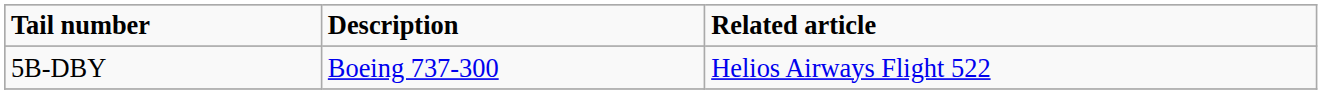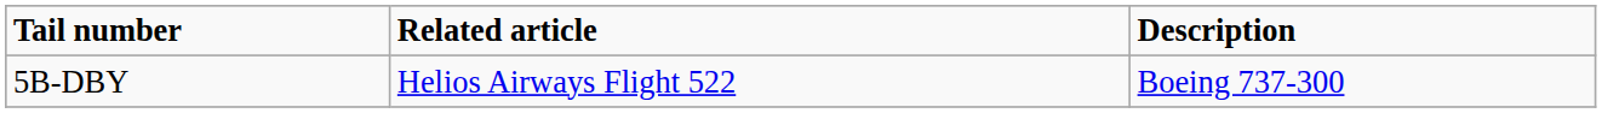 <table class="wikitable" width="90%">
 <tr>
 <td><strong>Tail number</strong></td>
+<td><strong>Related article</strong></td>
 <td><strong>Description</strong></td>
-<td><strong>Related article</strong></td>
 </tr>
 <tr>
 <td>5B-DBY</td>
+<td><a href='#'>Helios Airways Flight 522</a></td>
 <td><a href='#'>Boeing 737-300</a></td>
-<td><a href='#'>Helios Airways Flight 522</a></td>
 </tr>
 </table>
